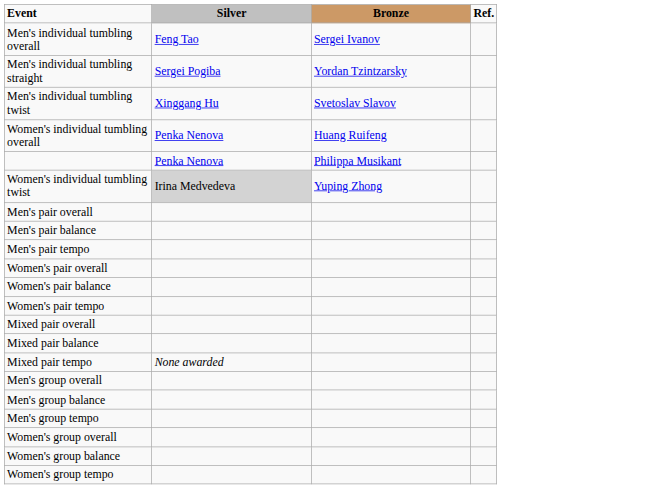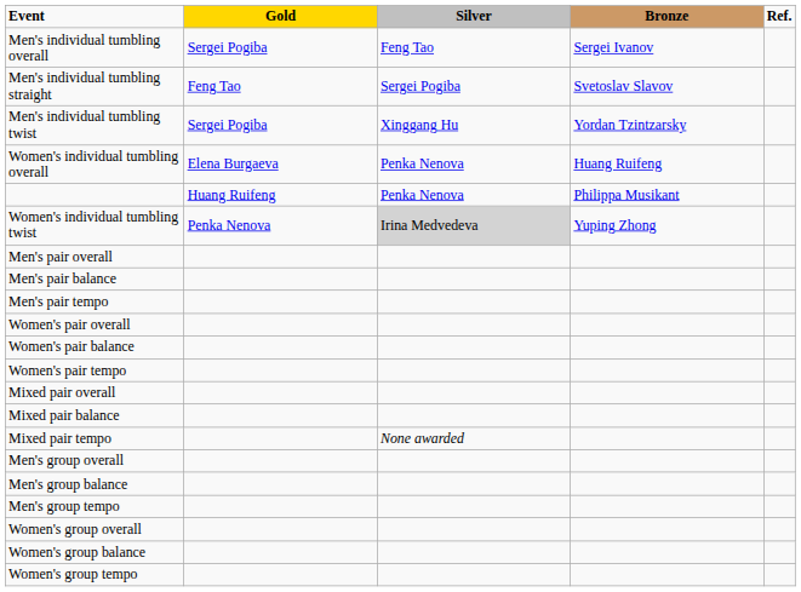 <table class="wikitable">
 <tr>
 <td style="width:12em;"><strong>Event</strong></td>
+<td style="text-align:center; background:gold; width:13em;"><strong>Gold</strong></td>
 <td style="text-align:center; background:silver; width:13em;"><strong>Silver</strong></td>
 <td style="text-align:center; background:#c96; width:13em;"><strong>Bronze</strong></td>
 <td style="width:1em;"><strong>Ref.</strong></td>
 </tr>
 <tr>
 <td>Men's individual tumbling overall</td>
+<td> <a href='#'>Sergei Pogiba</a></td>
 <td> <a href='#'>Feng Tao</a></td>
 <td> <a href='#'>Sergei Ivanov</a></td>
 <td></td>
 </tr>
 <tr>
 <td>Men's individual tumbling straight</td>
+<td> <a href='#'>Feng Tao</a></td>
 <td> <a href='#'>Sergei Pogiba</a></td>
+<td> <a href='#'>Svetoslav Slavov</a></td>
+<td></td>
+</tr>
+<tr>
+<td>Men's individual tumbling twist</td>
+<td> <a href='#'>Sergei Pogiba</a></td>
+<td> <a href='#'>Xinggang Hu</a></td>
 <td> <a href='#'>Yordan Tzintzarsky</a></td>
 <td></td>
 </tr>
 <tr>
-<td>Men's individual tumbling twist</td>
-<td> <a href='#'>Xinggang Hu</a></td>
-<td> <a href='#'>Svetoslav Slavov</a></td>
-<td></td>
-</tr>
-<tr>
 <td>Women's individual tumbling overall</td>
+<td> <a href='#'>Elena Burgaeva</a></td>
 <td> <a href='#'>Penka Nenova</a></td>
 <td> <a href='#'>Huang Ruifeng</a></td>
 <td></td>
 </tr>
 <tr>
 <td></td>
+<td> <a href='#'>Huang Ruifeng</a></td>
 <td> <a href='#'>Penka Nenova</a></td>
 <td> <a href='#'>Philippa Musikant</a></td>
 <td></td>
 </tr>
 <tr>
 <td>Women's individual tumbling twist</td>
+<td> <a href='#'>Penka Nenova</a></td>
 <td style="background: lightgrey;">   Irina Medvedeva</td>
 <td> <a href='#'>Yuping Zhong</a></td>
 <td></td>
 </tr>
 <tr>
 <td>Men's pair overall</td>
 <td></td>
 <td></td>
 <td></td>
+<td></td>
 </tr>
 <tr>
 <td>Men's pair balance</td>
+<td></td>
 <td></td>
 <td></td>
 <td></td>
 </tr>
 <tr>
 <td>Men's pair tempo</td>
 <td></td>
 <td></td>
 <td></td>
+<td></td>
 </tr>
 <tr>
 <td>Women's pair overall</td>
+<td></td>
 <td></td>
 <td></td>
 <td></td>
 </tr>
 <tr>
 <td>Women's pair balance</td>
 <td></td>
 <td></td>
 <td></td>
+<td></td>
 </tr>
 <tr>
 <td>Women's pair tempo</td>
+<td></td>
 <td></td>
 <td></td>
 <td></td>
 </tr>
 <tr>
 <td>Mixed pair overall</td>
 <td></td>
 <td></td>
 <td></td>
+<td></td>
 </tr>
 <tr>
 <td>Mixed pair balance</td>
 <td></td>
 <td></td>
 <td></td>
+<td></td>
 </tr>
 <tr>
 <td>Mixed pair tempo</td>
+<td><br></td>
 <td><em>None awarded</em></td>
 <td></td>
 <td></td>
 </tr>
 <tr>
 <td>Men's group overall</td>
 <td></td>
 <td></td>
 <td></td>
+<td></td>
 </tr>
 <tr>
 <td>Men's group balance</td>
+<td></td>
 <td></td>
 <td></td>
 <td></td>
 </tr>
 <tr>
 <td>Men's group tempo</td>
 <td></td>
 <td></td>
 <td></td>
+<td></td>
 </tr>
 <tr>
 <td>Women's group overall</td>
+<td></td>
 <td></td>
 <td></td>
 <td></td>
 </tr>
 <tr>
 <td>Women's group balance</td>
 <td></td>
 <td></td>
 <td></td>
+<td></td>
 </tr>
 <tr>
 <td>Women's group tempo</td>
 <td></td>
 <td></td>
 <td></td>
+<td></td>
 </tr>
 </table>
